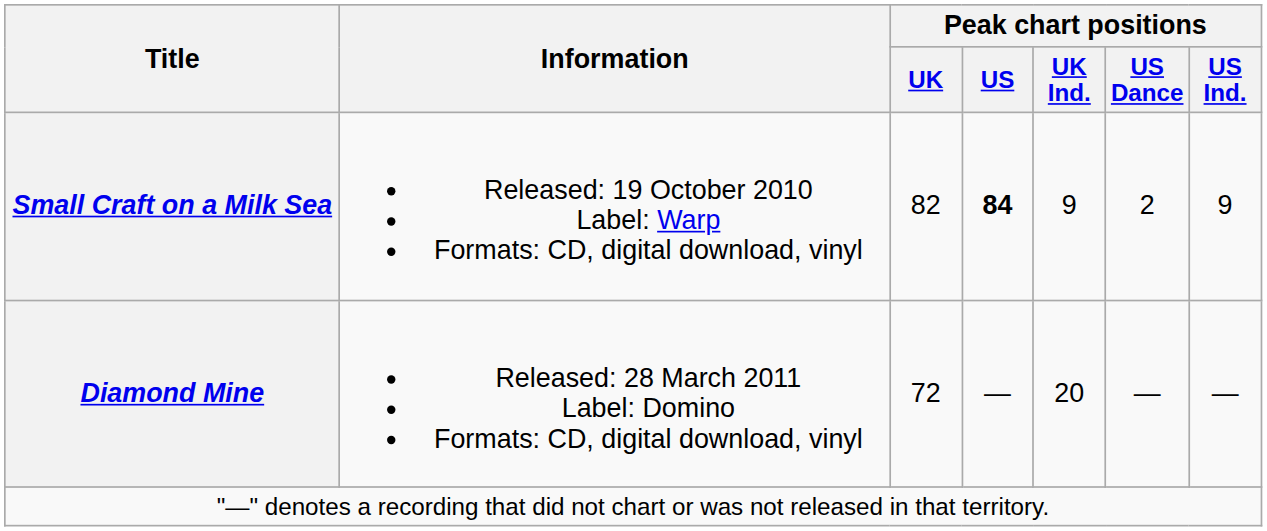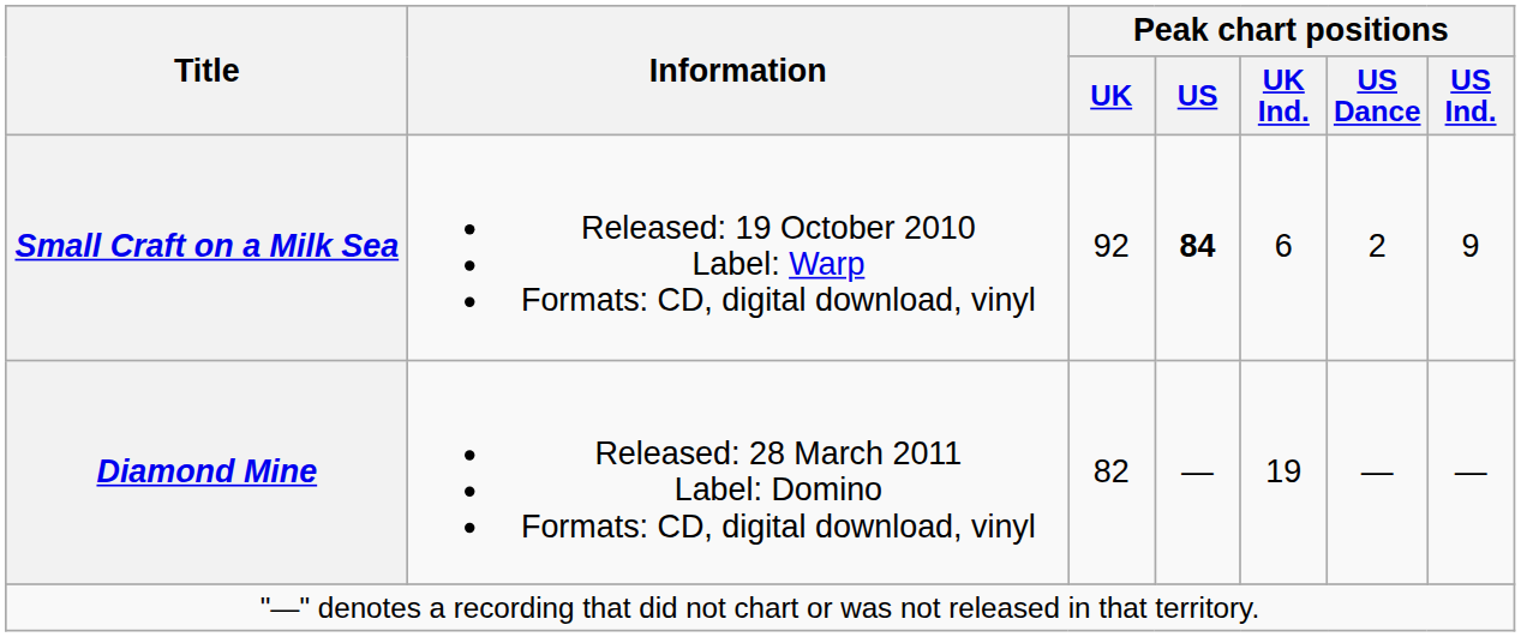 <table class="wikitable plainrowheaders" style="text-align:center;">
 <tr>
 <th scope="col" style="width:12em;" rowspan="2">Title</th>
 <th scope="col" style="width:20em;" rowspan="2">Information</th>
 <th scope="col" colspan="5">Peak chart positions</th>
 </tr>
 <tr>
 <th scope="col" style="width:2.5em;font-size:90%;"><a href='#'>UK</a><br></th>
 <th scope="col" style="width:2.5em;font-size:90%;"><a href='#'>US</a><br></th>
 <th scope="col" style="width:2.5em;font-size:90%;"><a href='#'>UK<br>Ind.</a><br></th>
 <th scope="col" style="width:2.5em;font-size:90%;"><a href='#'>US<br>Dance</a><br></th>
 <th scope="col" style="width:2.5em;font-size:90%;"><a href='#'>US<br>Ind.</a><br></th>
 </tr>
 <tr>
 <th scope="row"><em><a href='#'>Small Craft on a Milk Sea</a></em><br></th>
 <td><br><ul><li>Released: 19 October 2010</li><li>Label: <a href='#'>Warp</a></li><li>Formats: CD, digital download, vinyl</li></ul></td>
-<td>82</td>
+<td>92</td>
 <td><strong>84</strong></td>
-<td>9</td>
+<td>6</td>
 <td>2</td>
 <td>9</td>
 </tr>
 <tr>
 <th scope="row"><em><a href='#'>Diamond Mine</a></em><br></th>
 <td><br><ul><li>Released: 28 March 2011</li><li>Label: Domino</li><li>Formats: CD, digital download, vinyl</li></ul></td>
-<td>72</td>
+<td>82</td>
 <td>—</td>
-<td>20</td>
+<td>19</td>
 <td>—</td>
 <td>—</td>
 </tr>
 <tr>
 <td colspan="15" style="font-size:90%">"—" denotes a recording that did not chart or was not released in that territory.</td>
 </tr>
 </table>
